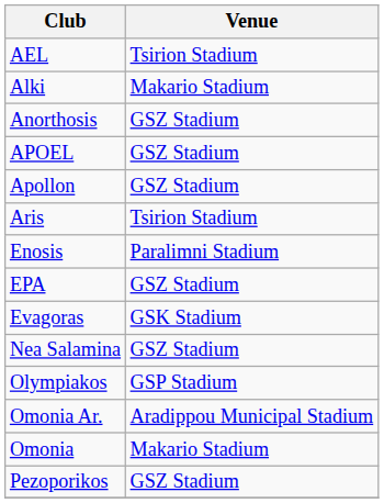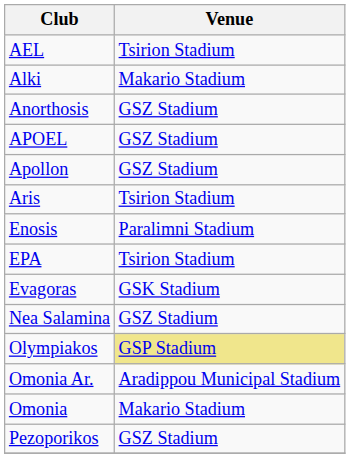 <table class="wikitable" style="font-size:90%">
 <tr>
 <th>Club</th>
 <th>Venue</th>
 </tr>
 <tr>
 <td><a href='#'>AEL</a></td>
 <td><a href='#'>Tsirion Stadium</a></td>
 </tr>
 <tr>
 <td><a href='#'>Alki</a></td>
 <td><a href='#'>Makario Stadium</a></td>
 </tr>
 <tr>
 <td><a href='#'>Anorthosis</a></td>
 <td><a href='#'>GSZ Stadium</a></td>
 </tr>
 <tr>
 <td><a href='#'>APOEL</a></td>
 <td><a href='#'>GSZ Stadium</a></td>
 </tr>
 <tr>
 <td><a href='#'>Apollon</a></td>
 <td><a href='#'>GSZ Stadium</a></td>
 </tr>
 <tr>
 <td><a href='#'>Aris</a></td>
 <td><a href='#'>Tsirion Stadium</a></td>
 </tr>
 <tr>
 <td><a href='#'>Enosis</a></td>
 <td><a href='#'>Paralimni Stadium</a></td>
 </tr>
 <tr>
 <td><a href='#'>EPA</a></td>
-<td><a href='#'>GSZ Stadium</a></td>
+<td><a href='#'>Tsirion Stadium</a></td>
 </tr>
 <tr>
 <td><a href='#'>Evagoras</a></td>
 <td><a href='#'>GSK Stadium</a></td>
 </tr>
 <tr>
 <td><a href='#'>Nea Salamina</a></td>
 <td><a href='#'>GSZ Stadium</a></td>
 </tr>
 <tr>
 <td><a href='#'>Olympiakos</a></td>
-<td><a href='#'>GSP Stadium</a></td>
+<td style="background: khaki;"><a href='#'>GSP Stadium</a></td>
 </tr>
 <tr>
 <td><a href='#'>Omonia Ar.</a></td>
 <td><a href='#'>Aradippou Municipal Stadium</a></td>
 </tr>
 <tr>
 <td><a href='#'>Omonia</a></td>
 <td><a href='#'>Makario Stadium</a></td>
 </tr>
 <tr>
 <td><a href='#'>Pezoporikos</a></td>
 <td><a href='#'>GSZ Stadium</a></td>
 </tr>
 <tr>
 </tr>
 </table>
